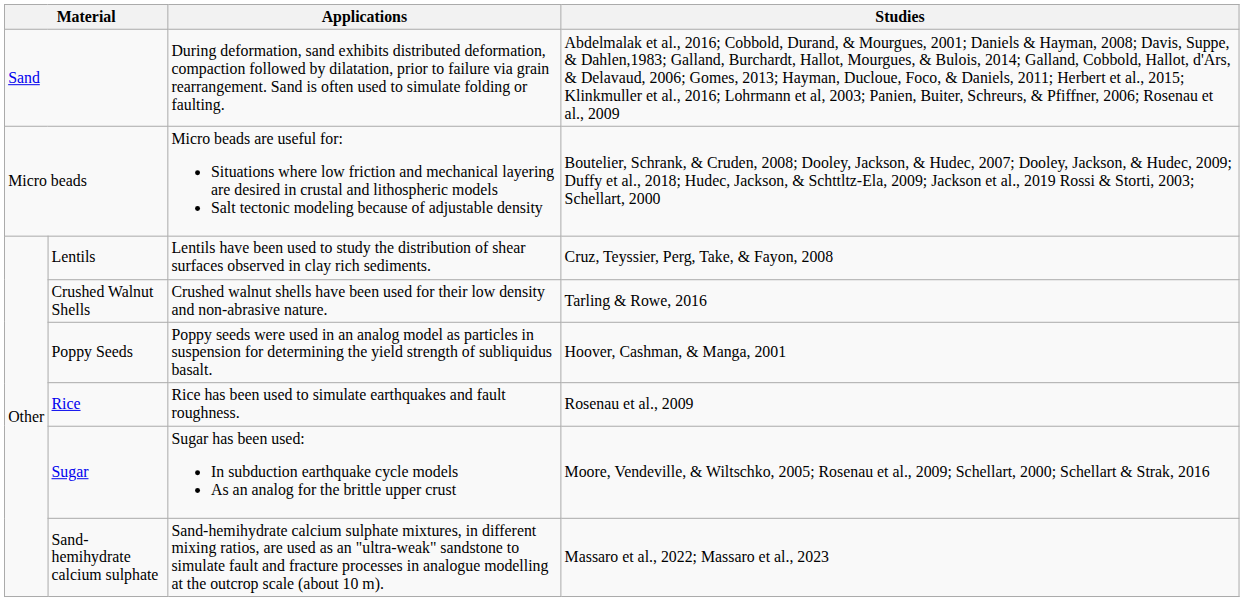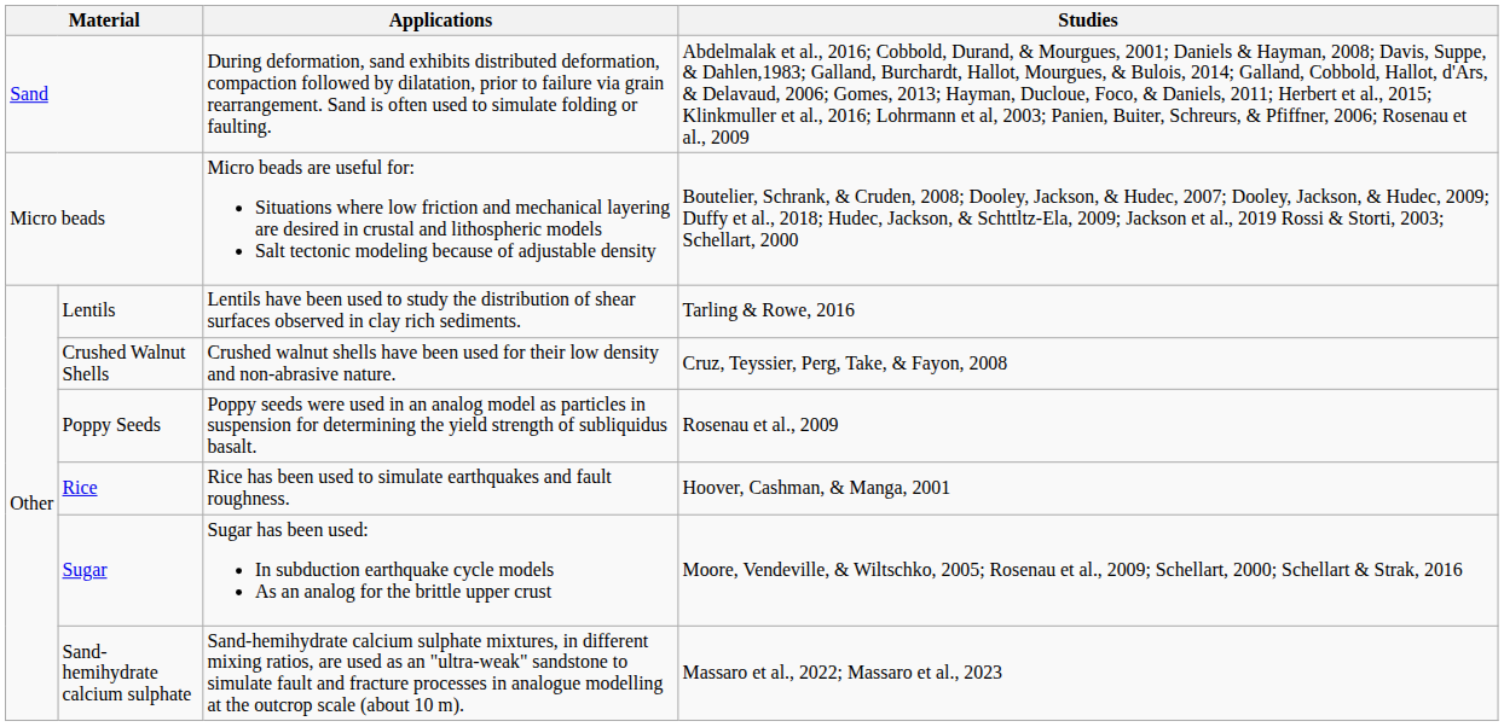 <table class="wikitable">
 <tr>
 <th colspan="2">Material</th>
 <th>Applications</th>
 <th>Studies</th>
 </tr>
 <tr>
 <td colspan="2"><a href='#'>Sand</a></td>
 <td>During deformation, sand exhibits distributed deformation, compaction followed by dilatation, prior to failure via grain rearrangement. Sand is often used to simulate folding or faulting.</td>
 <td>Abdelmalak et al., 2016; Cobbold, Durand, & Mourgues, 2001; Daniels & Hayman, 2008; Davis, Suppe, & Dahlen,1983; Galland, Burchardt, Hallot, Mourgues, & Bulois, 2014; Galland, Cobbold, Hallot, d'Ars, & Delavaud, 2006; Gomes, 2013; Hayman, Ducloue, Foco, & Daniels, 2011; Herbert et al., 2015; Klinkmuller et al., 2016; Lohrmann et al, 2003; Panien, Buiter, Schreurs, & Pfiffner, 2006; Rosenau et al., 2009<br></td>
 </tr>
 <tr>
 <td colspan="2">Micro beads</td>
 <td>Micro beads are useful for:<br><ul><li>Situations where low friction and mechanical layering are desired in crustal and lithospheric models</li><li>Salt tectonic modeling because of adjustable density</li></ul></td>
 <td>Boutelier, Schrank, & Cruden, 2008; Dooley, Jackson, & Hudec, 2007; Dooley, Jackson, & Hudec, 2009; Duffy et al., 2018; Hudec, Jackson, & Schttltz-Ela, 2009; Jackson et al., 2019 Rossi & Storti, 2003; Schellart, 2000<br></td>
 </tr>
 <tr>
 <td rowspan="6">Other</td>
 <td>Lentils</td>
 <td>Lentils have been used to study the distribution of shear surfaces observed in clay rich sediments.</td>
-<td>Cruz, Teyssier, Perg, Take, & Fayon, 2008</td>
+<td>Tarling & Rowe, 2016</td>
 </tr>
 <tr>
 <td>Crushed Walnut Shells</td>
 <td>Crushed walnut shells have been used for their low density and non-abrasive nature.</td>
-<td>Tarling & Rowe, 2016</td>
+<td>Cruz, Teyssier, Perg, Take, & Fayon, 2008</td>
 </tr>
 <tr>
 <td>Poppy Seeds</td>
 <td>Poppy seeds were used in an analog model as particles in suspension for determining the yield strength of subliquidus basalt.</td>
-<td>Hoover, Cashman, & Manga, 2001</td>
+<td>Rosenau et al., 2009</td>
 </tr>
 <tr>
 <td><a href='#'>Rice</a></td>
 <td>Rice has been used to simulate earthquakes and fault roughness.</td>
-<td>Rosenau et al., 2009</td>
+<td>Hoover, Cashman, & Manga, 2001</td>
 </tr>
 <tr>
 <td><a href='#'>Sugar</a></td>
 <td>Sugar has been used:<br><ul><li>In subduction earthquake cycle models</li><li>As an analog for the brittle upper crust</li></ul></td>
 <td>Moore, Vendeville, & Wiltschko, 2005; Rosenau et al., 2009; Schellart, 2000; Schellart & Strak, 2016</td>
 </tr>
 <tr>
 <td>Sand-hemihydrate calcium sulphate</td>
 <td>Sand-hemihydrate calcium sulphate mixtures, in different mixing ratios, are used as an "ultra-weak" sandstone to simulate fault and fracture processes in analogue modelling at the outcrop scale (about 10 m).</td>
 <td>Massaro et al., 2022; Massaro et al., 2023</td>
 </tr>
 </table>
